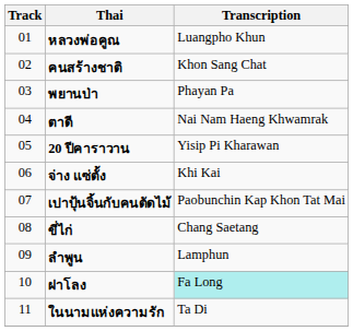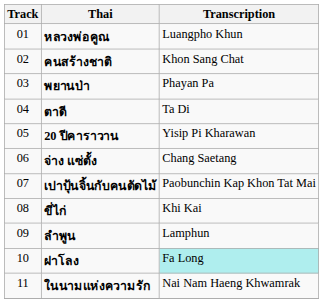 <table class="wikitable">
 <tr>
 <th align="center" valign="top" width="40">Track</th>
 <th align="left" valign="top">Thai</th>
 <th align="left" valign="top">Transcription</th>
 </tr>
 <tr>
 <td align="center" valign="top">01</td>
 <td align="left" valign="top"><strong>หลวงพ่อคูณ</strong></td>
 <td align="left" valign="top">Luangpho Khun</td>
 </tr>
 <tr>
 <td align="center" valign="top">02</td>
 <td align="left" valign="top"><strong>คนสร้างชาติ</strong></td>
 <td align="left" valign="top">Khon Sang Chat</td>
 </tr>
 <tr>
 <td align="center" valign="top">03</td>
 <td align="left" valign="top"><strong>พยานป่า</strong></td>
 <td align="left" valign="top">Phayan Pa</td>
 </tr>
 <tr>
 <td align="center" valign="top">04</td>
 <td align="left" valign="top"><strong>ตาดี</strong></td>
-<td align="left" valign="top">Nai Nam Haeng Khwamrak</td>
+<td align="left" valign="top">Ta Di</td>
 </tr>
 <tr>
 <td align="center" valign="top">05</td>
 <td align="left" valign="top"><strong>20 ปีคาราวาน</strong></td>
 <td align="left" valign="top">Yisip Pi Kharawan</td>
 </tr>
 <tr>
 <td align="center" valign="top">06</td>
 <td align="left" valign="top"><strong>จ่าง แซ่ตั้ง</strong></td>
-<td align="left" valign="top">Khi Kai</td>
+<td align="left" valign="top">Chang Saetang</td>
 </tr>
 <tr>
 <td align="center" valign="top">07</td>
 <td align="left" valign="top"><strong>เปาปุ้นจิ้นกับคนตัดไม้</strong></td>
 <td align="left" valign="top">Paobunchin Kap Khon Tat Mai</td>
 </tr>
 <tr>
 <td align="center" valign="top">08</td>
 <td align="left" valign="top"><strong>ขี่ไก่</strong></td>
-<td align="left" valign="top">Chang Saetang</td>
+<td align="left" valign="top">Khi Kai</td>
 </tr>
 <tr>
 <td align="center" valign="top">09</td>
 <td align="left" valign="top"><strong>ลำพูน</strong></td>
 <td align="left" valign="top">Lamphun</td>
 </tr>
 <tr>
 <td align="center" valign="top">10</td>
 <td align="left" valign="top"><strong>ฝาโลง</strong></td>
 <td align="left" valign="top" style="background: paleturquoise;">Fa Long</td>
 </tr>
 <tr>
 <td align="center" valign="top">11</td>
 <td align="left" valign="top"><strong>ในนามแห่งความรัก</strong></td>
-<td align="left" valign="top">Ta Di</td>
+<td align="left" valign="top">Nai Nam Haeng Khwamrak</td>
 </tr>
 <tr>
 </tr>
 </table>
